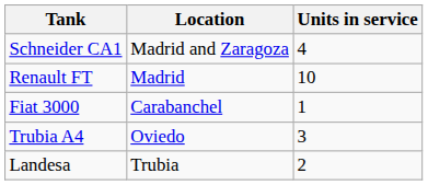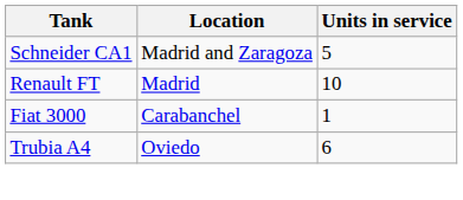 <table class="wikitable">
 <tr>
 <th>Tank</th>
 <th>Location</th>
 <th>Units in service</th>
 </tr>
 <tr>
 <td><a href='#'>Schneider CA1</a></td>
 <td>Madrid and <a href='#'>Zaragoza</a></td>
-<td>4</td>
+<td>5</td>
 </tr>
 <tr>
 <td><a href='#'>Renault FT</a></td>
 <td><a href='#'>Madrid</a></td>
 <td>10</td>
 </tr>
 <tr>
 <td><a href='#'>Fiat 3000</a></td>
 <td><a href='#'>Carabanchel</a></td>
 <td>1</td>
 </tr>
 <tr>
 <td><a href='#'>Trubia A4</a></td>
 <td><a href='#'>Oviedo</a></td>
-<td>3</td>
-</tr>
-<tr>
-<td>Landesa</td>
-<td>Trubia</td>
-<td>2</td>
+<td>6</td>
 </tr>
 </table>
